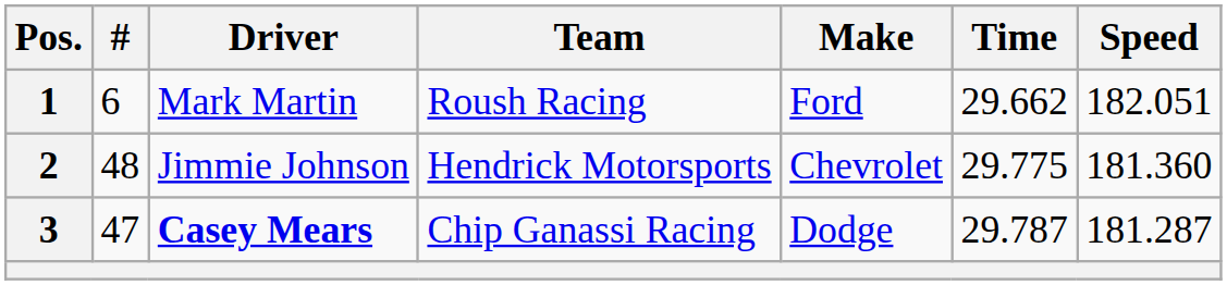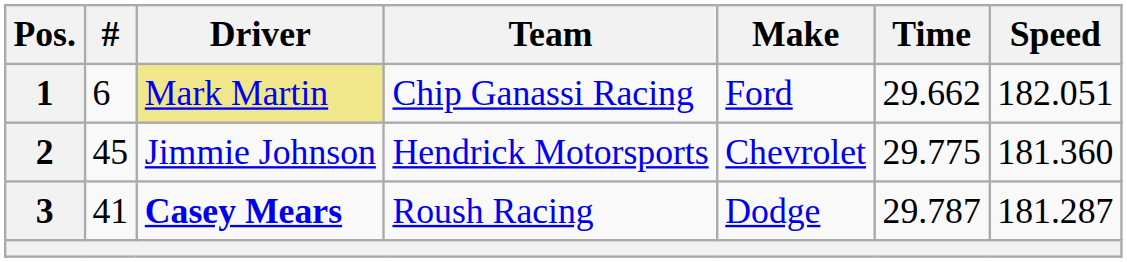 <table class="wikitable" style="font-size:95%">
 <tr>
 <th>Pos.</th>
 <th>#</th>
 <th>Driver</th>
 <th>Team</th>
 <th>Make</th>
 <th>Time</th>
 <th>Speed</th>
 </tr>
 <tr>
 <th>1</th>
 <td>6</td>
-<td><a href='#'>Mark Martin</a></td>
-<td><a href='#'>Roush Racing</a></td>
+<td style="background: khaki;"><a href='#'>Mark Martin</a></td>
+<td><a href='#'>Chip Ganassi Racing</a></td>
 <td><a href='#'>Ford</a></td>
 <td>29.662</td>
 <td>182.051</td>
 </tr>
 <tr>
 <th>2</th>
-<td>48</td>
+<td>45</td>
 <td><a href='#'>Jimmie Johnson</a></td>
 <td><a href='#'>Hendrick Motorsports</a></td>
 <td><a href='#'>Chevrolet</a></td>
 <td>29.775</td>
 <td>181.360</td>
 </tr>
 <tr>
 <th>3</th>
-<td>47</td>
+<td>41</td>
 <td><strong><a href='#'>Casey Mears</a></strong></td>
-<td><a href='#'>Chip Ganassi Racing</a></td>
+<td><a href='#'>Roush Racing</a></td>
 <td><a href='#'>Dodge</a></td>
 <td>29.787</td>
 <td>181.287</td>
 </tr>
 <tr>
 <th colspan="7"></th>
 </tr>
 </table>
